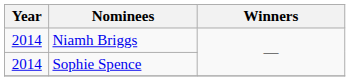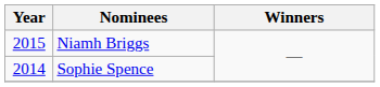 <table class="wikitable">
 <tr>
 <th width=40 align=center>Year</th>
 <th width=150>Nominees</th>
 <th width=150>Winners</th>
 </tr>
 <tr>
-<td align=center><a href='#'>2014</a></td>
+<td align=center><a href='#'>2015</a></td>
 <td><a href='#'>Niamh Briggs</a></td>
 <td align=center rowspan=2>—</td>
 </tr>
 <tr>
 <td align=center><a href='#'>2014</a></td>
 <td><a href='#'>Sophie Spence</a></td>
 </tr>
 <tr>
 </tr>
 </table>
